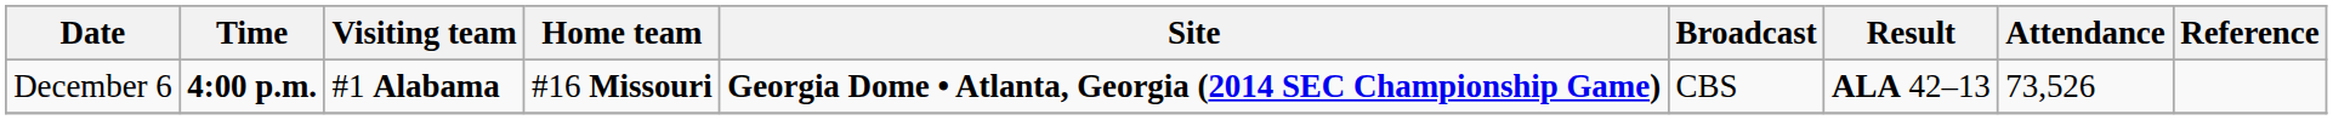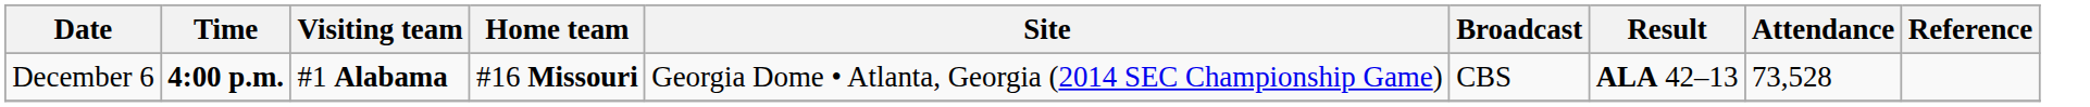 <table class="wikitable" style="font-size:95%;">
 <tr>
 <th>Date</th>
 <th>Time</th>
 <th>Visiting team</th>
 <th>Home team</th>
 <th>Site</th>
 <th>Broadcast</th>
 <th>Result</th>
 <th>Attendance</th>
 <th class="unsortable">Reference</th>
 </tr>
 <tr bgcolor=>
 <td>December 6</td>
 <td><strong>4:00 p.m.</strong></td>
 <td>#1 <strong>Alabama</strong></td>
 <td>#16 <strong>Missouri</strong></td>
-<td><strong>Georgia Dome • Atlanta, Georgia (<a href='#'>2014 SEC Championship Game</a>)</strong></td>
+<td>Georgia Dome • Atlanta, Georgia (<a href='#'>2014 SEC Championship Game</a>)</td>
 <td>CBS</td>
 <td><strong>ALA</strong> 42–13</td>
-<td>73,526</td>
+<td>73,528</td>
 <td align="center"></td>
 </tr>
 <tr ;>
 </tr>
 </table>
